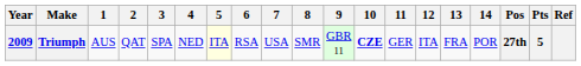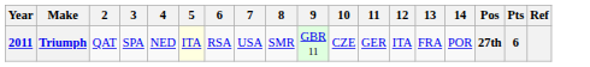 <table class="wikitable" style="text-align:center; font-size:90%">
 <tr>
 <th>Year</th>
 <th>Make</th>
-<th>1</th>
 <th>2</th>
 <th>3</th>
 <th>4</th>
 <th>5</th>
 <th>6</th>
 <th>7</th>
 <th>8</th>
 <th>9</th>
 <th>10</th>
 <th>11</th>
 <th>12</th>
 <th>13</th>
 <th>14</th>
 <th>Pos</th>
 <th>Pts</th>
 <th>Ref</th>
 </tr>
 <tr>
-<th><a href='#'>2009</a></th>
+<th><a href='#'>2011</a></th>
 <th align="left"><a href='#'>Triumph</a></th>
-<td><a href='#'>AUS</a><br><small></small></td>
 <td><a href='#'>QAT</a><br><small></small></td>
 <td><a href='#'>SPA</a><br><small></small></td>
 <td><a href='#'>NED</a><br><small></small></td>
 <td style="background: lightyellow;"><a href='#'>ITA</a><br><small></small></td>
 <td><a href='#'>RSA</a><br><small></small></td>
 <td><a href='#'>USA</a><br><small></small></td>
 <td><a href='#'>SMR</a><br><small></small></td>
 <td style="background:#DFFFDF;"><a href='#'>GBR</a><br><small>11</small></td>
-<td><strong><a href='#'>CZE</a><br><small></small></strong></td>
+<td><a href='#'>CZE</a><br><small></small></td>
 <td><a href='#'>GER</a><br><small></small></td>
 <td><a href='#'>ITA</a><br><small></small></td>
 <td><a href='#'>FRA</a><br><small></small></td>
 <td><a href='#'>POR</a><br><small></small></td>
 <th>27th</th>
-<th>5</th>
+<th>6</th>
 <th></th>
 </tr>
 </table>
